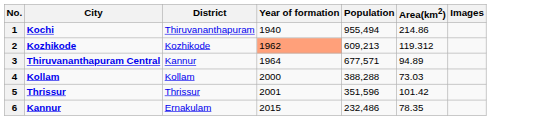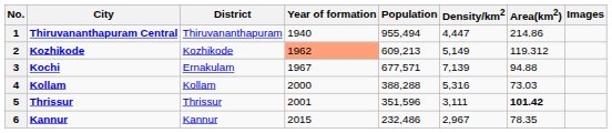 <table class="collapsible wikitable">
 <tr>
 <th>No.</th>
 <th>City</th>
 <th>District</th>
 <th>Year of formation</th>
 <th>Population</th>
+<th>Density/km<sup>2</sup></th>
 <th>Area(km<sup>2</sup>)</th>
 <th>Images</th>
 </tr>
 <tr>
 <th>1</th>
-<td><strong><a href='#'>Kochi</a></strong></td>
+<td><strong><a href='#'>Thiruvananthapuram Central</a></strong></td>
 <td><a href='#'>Thiruvananthapuram</a></td>
 <td>1940</td>
 <td>955,494</td>
+<td>4,447</td>
 <td>214.86</td>
 <td></td>
 </tr>
 <tr>
 <th>2</th>
 <td><strong><a href='#'>Kozhikode</a></strong></td>
 <td><a href='#'>Kozhikode</a></td>
 <td style="background: lightsalmon;">1962</td>
 <td>609,213</td>
+<td>5,149</td>
 <td>119.312</td>
 <td></td>
 </tr>
 <tr>
 <th>3</th>
-<td><strong><a href='#'>Thiruvananthapuram Central</a></strong></td>
-<td><a href='#'>Kannur</a></td>
-<td>1964</td>
+<td><strong><a href='#'>Kochi</a></strong></td>
+<td><a href='#'>Ernakulam</a></td>
+<td>1967</td>
 <td>677,571</td>
-<td>94.89</td>
+<td>7,139</td>
+<td>94.88</td>
 <td></td>
 </tr>
 <tr>
 <th>4</th>
 <td><strong><a href='#'>Kollam</a></strong></td>
 <td><a href='#'>Kollam</a></td>
 <td>2000</td>
 <td>388,288</td>
+<td>5,316</td>
 <td>73.03</td>
 <td></td>
 </tr>
 <tr>
 <th>5</th>
 <td><strong><a href='#'>Thrissur</a></strong></td>
 <td><a href='#'>Thrissur</a></td>
 <td>2001</td>
 <td>351,596</td>
-<td>101.42</td>
+<td>3,111</td>
+<td><strong>101.42</strong></td>
 <td></td>
 </tr>
 <tr>
 <th>6</th>
 <td><strong><a href='#'>Kannur</a></strong></td>
-<td><a href='#'>Ernakulam</a></td>
+<td><a href='#'>Kannur</a></td>
 <td>2015</td>
 <td>232,486</td>
+<td>2,967</td>
 <td>78.35</td>
 <td></td>
 </tr>
 </table>
